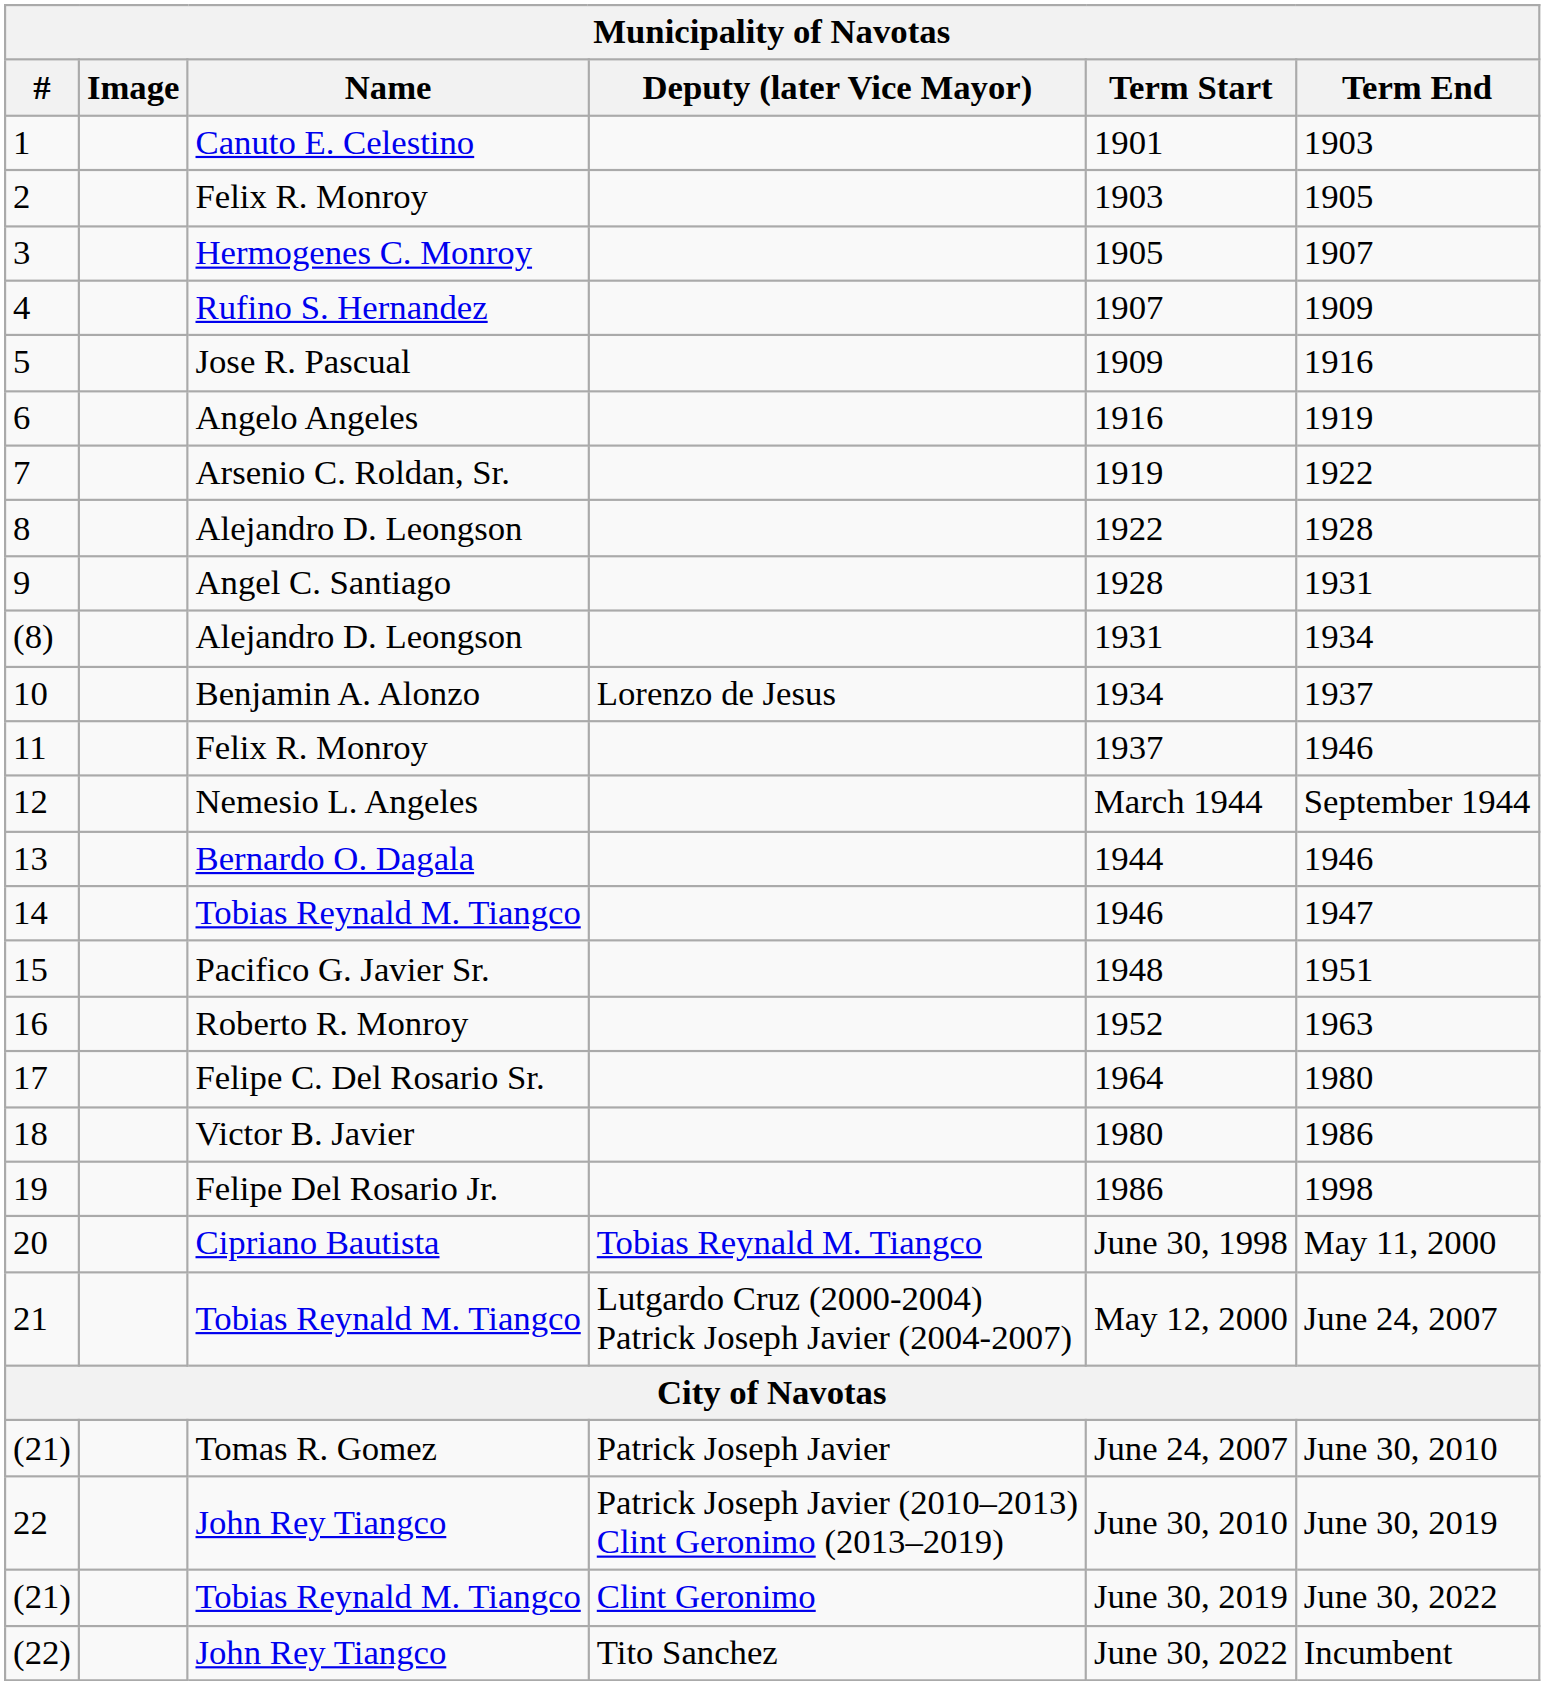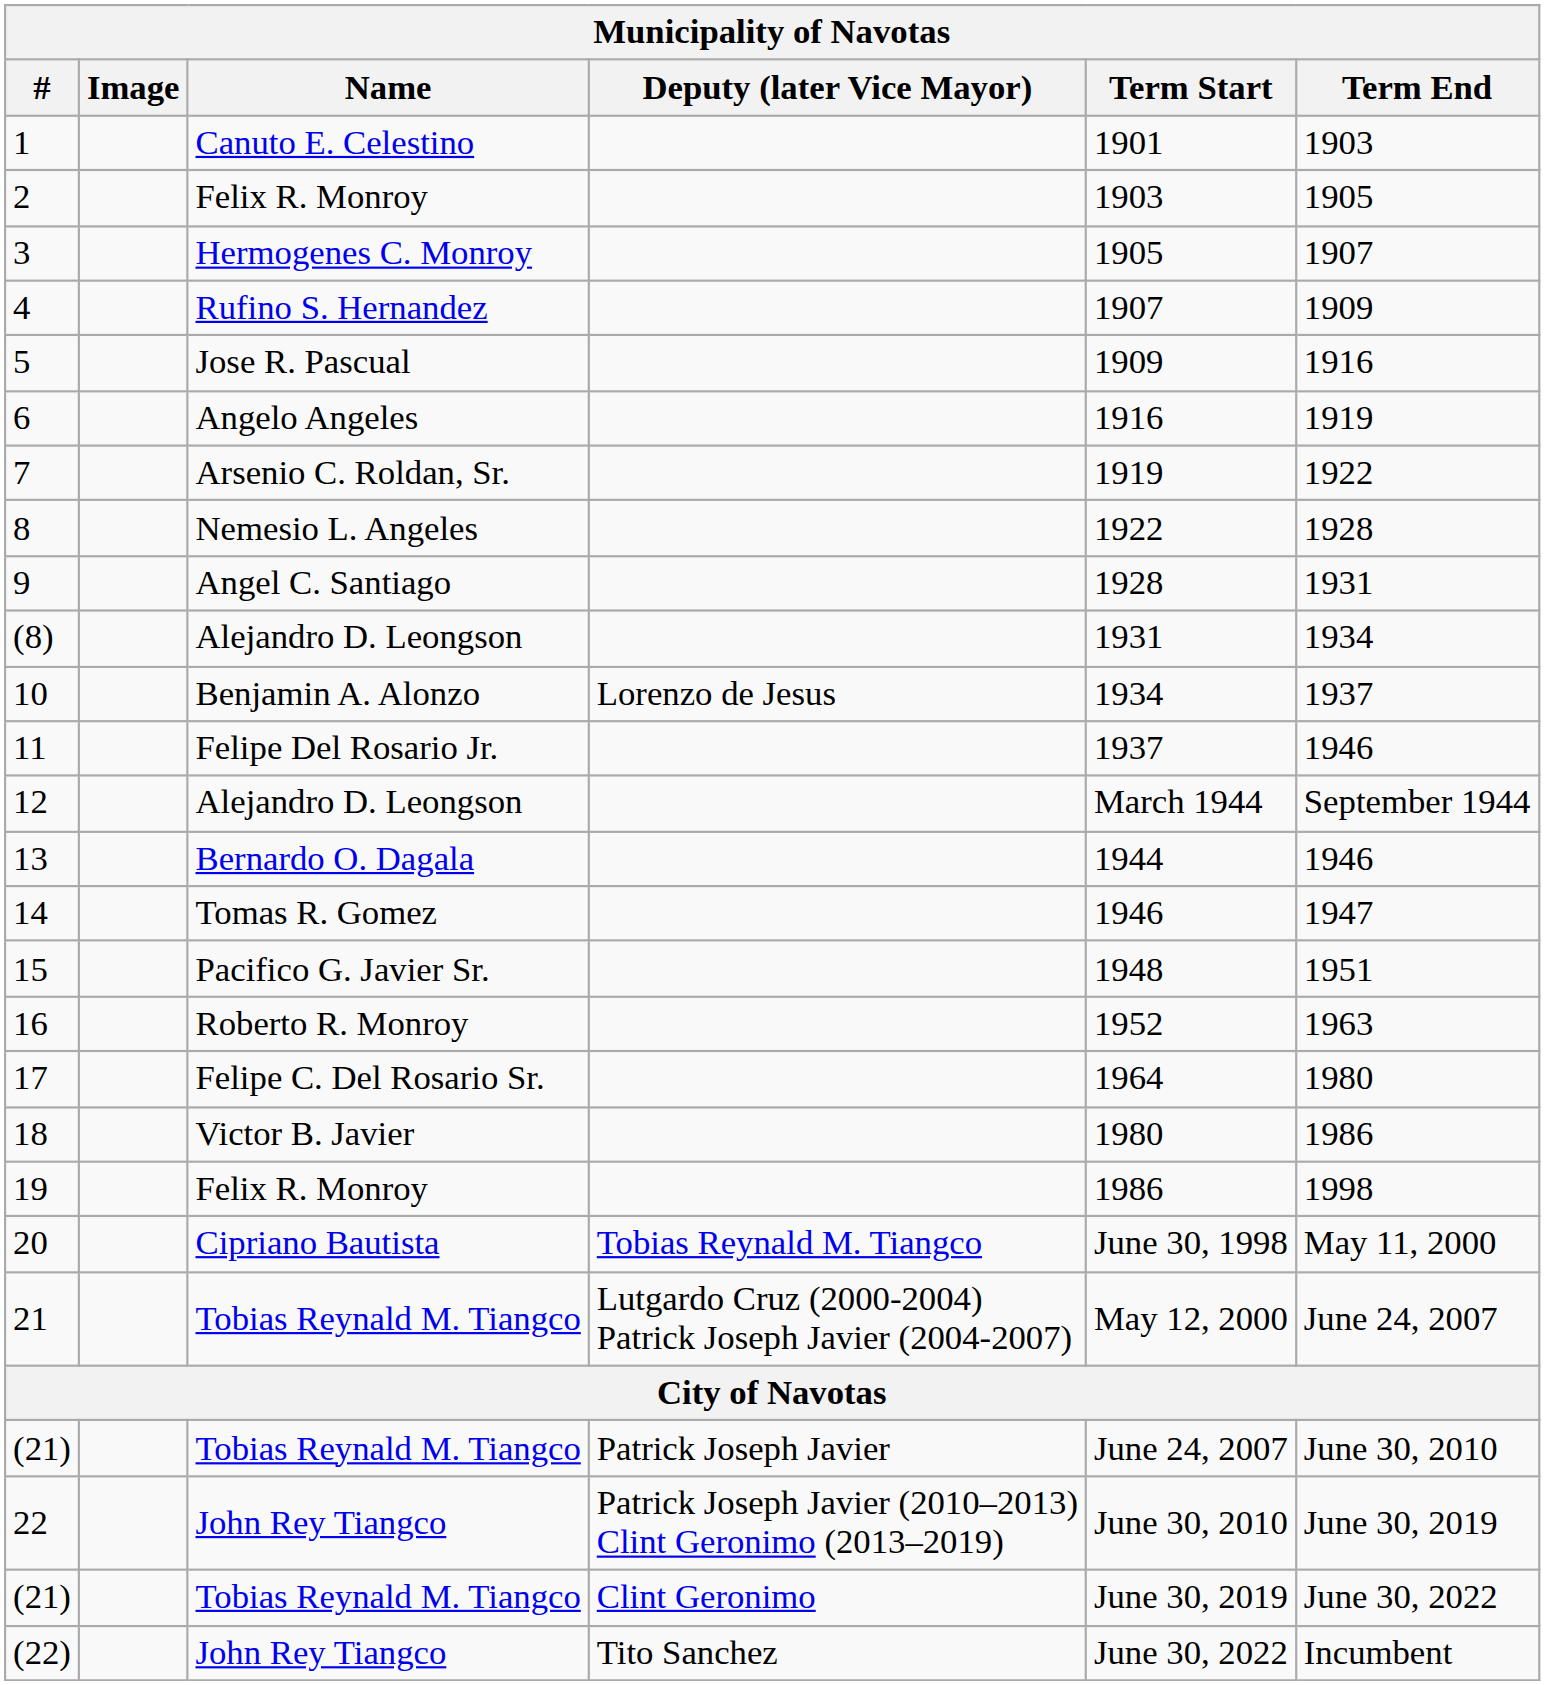 <table class="wikitable">
 <tr>
 <th colspan="6" align="center">Municipality of Navotas</th>
 </tr>
 <tr>
 <th>#</th>
 <th>Image</th>
 <th>Name</th>
 <th>Deputy (later Vice Mayor)</th>
 <th>Term Start</th>
 <th>Term End</th>
 </tr>
 <tr>
 <td>1</td>
 <td></td>
 <td><a href='#'>Canuto E. Celestino</a></td>
 <td></td>
 <td>1901</td>
 <td>1903</td>
 </tr>
 <tr>
 <td>2</td>
 <td></td>
 <td>Felix R. Monroy</td>
 <td></td>
 <td>1903</td>
 <td>1905</td>
 </tr>
 <tr>
 <td>3</td>
 <td></td>
 <td><a href='#'>Hermogenes C. Monroy</a></td>
 <td></td>
 <td>1905</td>
 <td>1907</td>
 </tr>
 <tr>
 <td>4</td>
 <td></td>
 <td><a href='#'>Rufino S. Hernandez</a></td>
 <td></td>
 <td>1907</td>
 <td>1909</td>
 </tr>
 <tr>
 <td>5</td>
 <td></td>
 <td>Jose R. Pascual</td>
 <td></td>
 <td>1909</td>
 <td>1916</td>
 </tr>
 <tr>
 <td>6</td>
 <td></td>
 <td>Angelo Angeles</td>
 <td></td>
 <td>1916</td>
 <td>1919</td>
 </tr>
 <tr>
 <td>7</td>
 <td></td>
 <td>Arsenio C. Roldan, Sr.</td>
 <td></td>
 <td>1919</td>
 <td>1922</td>
 </tr>
 <tr>
 <td>8</td>
 <td></td>
-<td>Alejandro D. Leongson</td>
+<td>Nemesio L. Angeles</td>
 <td></td>
 <td>1922</td>
 <td>1928</td>
 </tr>
 <tr>
 <td>9</td>
 <td></td>
 <td>Angel C. Santiago</td>
 <td></td>
 <td>1928</td>
 <td>1931</td>
 </tr>
 <tr>
 <td>(8)</td>
 <td></td>
 <td>Alejandro D. Leongson</td>
 <td></td>
 <td>1931</td>
 <td>1934</td>
 </tr>
 <tr>
 <td>10</td>
 <td></td>
 <td>Benjamin A. Alonzo</td>
 <td>Lorenzo de Jesus</td>
 <td>1934</td>
 <td>1937</td>
 </tr>
 <tr>
 <td>11</td>
 <td></td>
-<td>Felix R. Monroy</td>
+<td>Felipe Del Rosario Jr.</td>
 <td></td>
 <td>1937</td>
 <td>1946</td>
 </tr>
 <tr>
 <td>12</td>
 <td></td>
-<td>Nemesio L. Angeles</td>
+<td>Alejandro D. Leongson</td>
 <td></td>
 <td>March 1944</td>
 <td>September 1944</td>
 </tr>
 <tr>
 <td>13</td>
 <td></td>
 <td><a href='#'>Bernardo O. Dagala</a></td>
 <td></td>
 <td>1944</td>
 <td>1946</td>
 </tr>
 <tr>
 <td>14</td>
 <td></td>
-<td><a href='#'>Tobias Reynald M. Tiangco</a></td>
+<td>Tomas R. Gomez</td>
 <td></td>
 <td>1946</td>
 <td>1947</td>
 </tr>
 <tr>
 <td>15</td>
 <td></td>
 <td>Pacifico G. Javier Sr.</td>
 <td></td>
 <td>1948</td>
 <td>1951</td>
 </tr>
 <tr>
 <td>16</td>
 <td></td>
 <td>Roberto R. Monroy</td>
 <td></td>
 <td>1952</td>
 <td>1963</td>
 </tr>
 <tr>
 <td>17</td>
 <td></td>
 <td>Felipe C. Del Rosario Sr.</td>
 <td></td>
 <td>1964</td>
 <td>1980</td>
 </tr>
 <tr>
 <td>18</td>
 <td></td>
 <td>Victor B. Javier</td>
 <td></td>
 <td>1980</td>
 <td>1986</td>
 </tr>
 <tr>
 <td>19</td>
 <td></td>
-<td>Felipe Del Rosario Jr.</td>
+<td>Felix R. Monroy</td>
 <td></td>
 <td>1986</td>
 <td>1998</td>
 </tr>
 <tr>
 <td>20</td>
 <td></td>
 <td><a href='#'>Cipriano Bautista</a></td>
 <td><a href='#'>Tobias Reynald M. Tiangco</a></td>
 <td>June 30, 1998</td>
 <td>May 11, 2000</td>
 </tr>
 <tr>
 <td>21</td>
 <td></td>
 <td><a href='#'>Tobias Reynald M. Tiangco</a></td>
 <td>Lutgardo Cruz (2000-2004)<br>Patrick Joseph Javier (2004-2007)</td>
 <td>May 12, 2000</td>
 <td>June 24, 2007</td>
 </tr>
 <tr>
 <th colspan="6" align="center">City of Navotas</th>
 </tr>
 <tr>
 <td>(21)</td>
 <td></td>
-<td>Tomas R. Gomez</td>
+<td><a href='#'>Tobias Reynald M. Tiangco</a></td>
 <td>Patrick Joseph Javier</td>
 <td>June 24, 2007</td>
 <td>June 30, 2010</td>
 </tr>
 <tr>
 <td>22</td>
 <td></td>
 <td><a href='#'>John Rey Tiangco</a></td>
 <td>Patrick Joseph Javier (2010–2013)<br><a href='#'>Clint Geronimo</a> (2013–2019)</td>
 <td>June 30, 2010</td>
 <td>June 30, 2019</td>
 </tr>
 <tr>
 <td>(21)</td>
 <td></td>
 <td><a href='#'>Tobias Reynald M. Tiangco</a></td>
 <td><a href='#'>Clint Geronimo</a></td>
 <td>June 30, 2019</td>
 <td>June 30, 2022</td>
 </tr>
 <tr>
 <td>(22)</td>
 <td></td>
 <td><a href='#'>John Rey Tiangco</a></td>
 <td>Tito Sanchez</td>
 <td>June 30, 2022</td>
 <td>Incumbent</td>
 </tr>
 </table>
